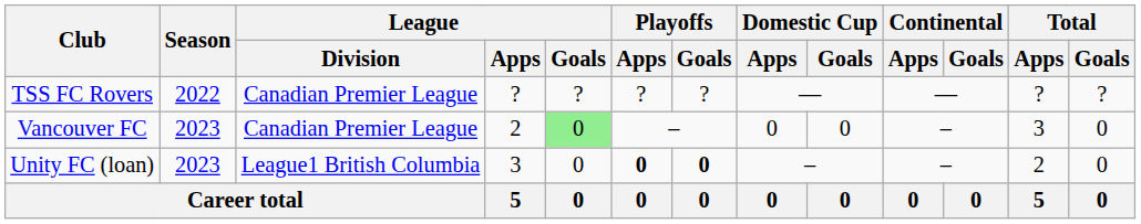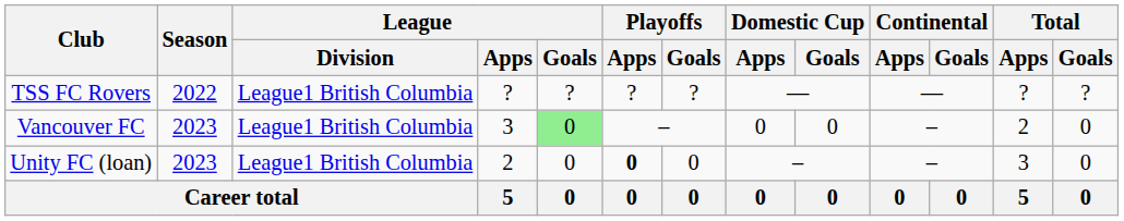 <table class="wikitable" style="text-align: center">
 <tr>
 <th rowspan="2">Club</th>
 <th rowspan="2">Season</th>
 <th colspan="3">League</th>
 <th colspan="2">Playoffs</th>
 <th colspan="2">Domestic Cup</th>
 <th colspan="2">Continental</th>
 <th colspan="2">Total</th>
 </tr>
 <tr>
 <th>Division</th>
 <th>Apps</th>
 <th>Goals</th>
 <th>Apps</th>
 <th>Goals</th>
 <th>Apps</th>
 <th>Goals</th>
 <th>Apps</th>
 <th>Goals</th>
 <th>Apps</th>
 <th>Goals</th>
 </tr>
 <tr>
 <td><a href='#'>TSS FC Rovers</a></td>
 <td><a href='#'>2022</a></td>
-<td><a href='#'>Canadian Premier League</a></td>
+<td><a href='#'>League1 British Columbia</a></td>
 <td>?</td>
 <td>?</td>
 <td>?</td>
 <td>?</td>
 <td colspan=2>—</td>
 <td colspan=2>—</td>
 <td>?</td>
 <td>?</td>
 </tr>
 <tr>
 <td><a href='#'>Vancouver FC</a></td>
 <td><a href='#'>2023</a></td>
-<td><a href='#'>Canadian Premier League</a></td>
-<td>2</td>
+<td><a href='#'>League1 British Columbia</a></td>
+<td>3</td>
 <td style="background: lightgreen;">0</td>
 <td colspan="2">–</td>
 <td>0</td>
 <td>0</td>
 <td colspan="2">–</td>
-<td>3</td>
+<td>2</td>
 <td>0</td>
 </tr>
 <tr>
 <td><a href='#'>Unity FC</a> (loan)</td>
 <td><a href='#'>2023</a></td>
 <td><a href='#'>League1 British Columbia</a></td>
-<td>3</td>
+<td>2</td>
 <td>0</td>
 <td><strong>0</strong></td>
-<td><strong>0</strong></td>
+<td>0</td>
 <td colspan="2">–</td>
 <td colspan="2">–</td>
-<td>2</td>
+<td>3</td>
 <td>0</td>
 </tr>
 <tr>
 <th colspan="3"><strong>Career total</strong></th>
 <th>5</th>
 <th>0</th>
 <th>0</th>
 <th>0</th>
 <th>0</th>
 <th>0</th>
 <th>0</th>
 <th>0</th>
 <th>5</th>
 <th>0</th>
 </tr>
 </table>
